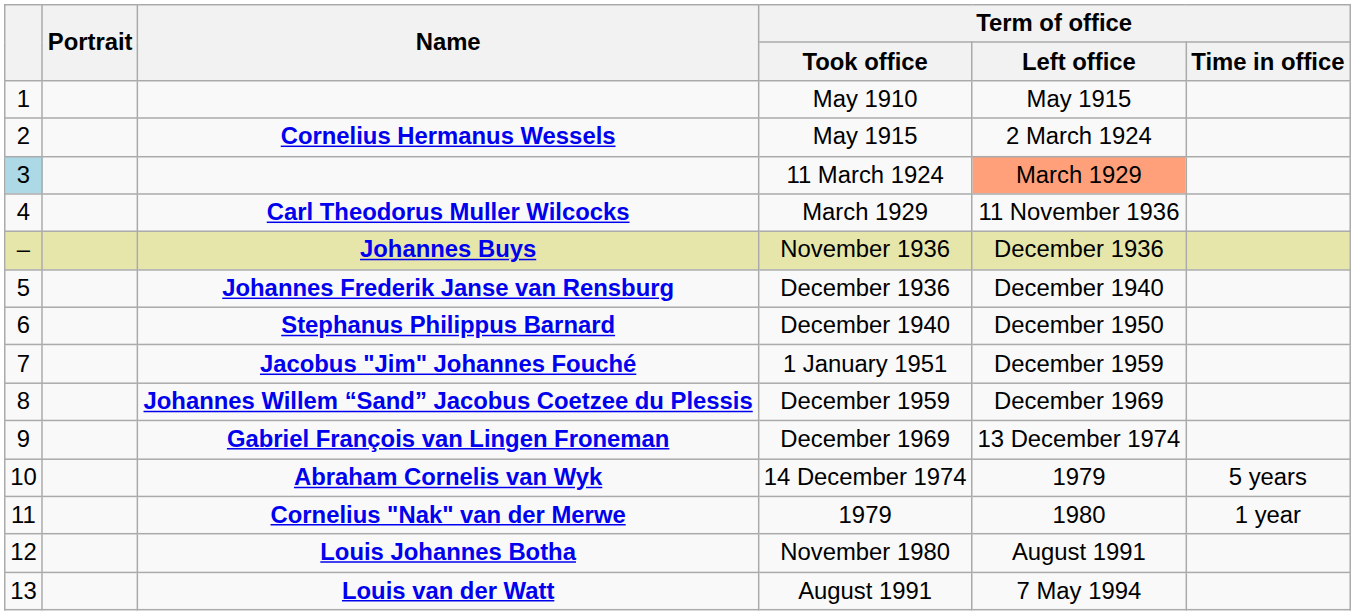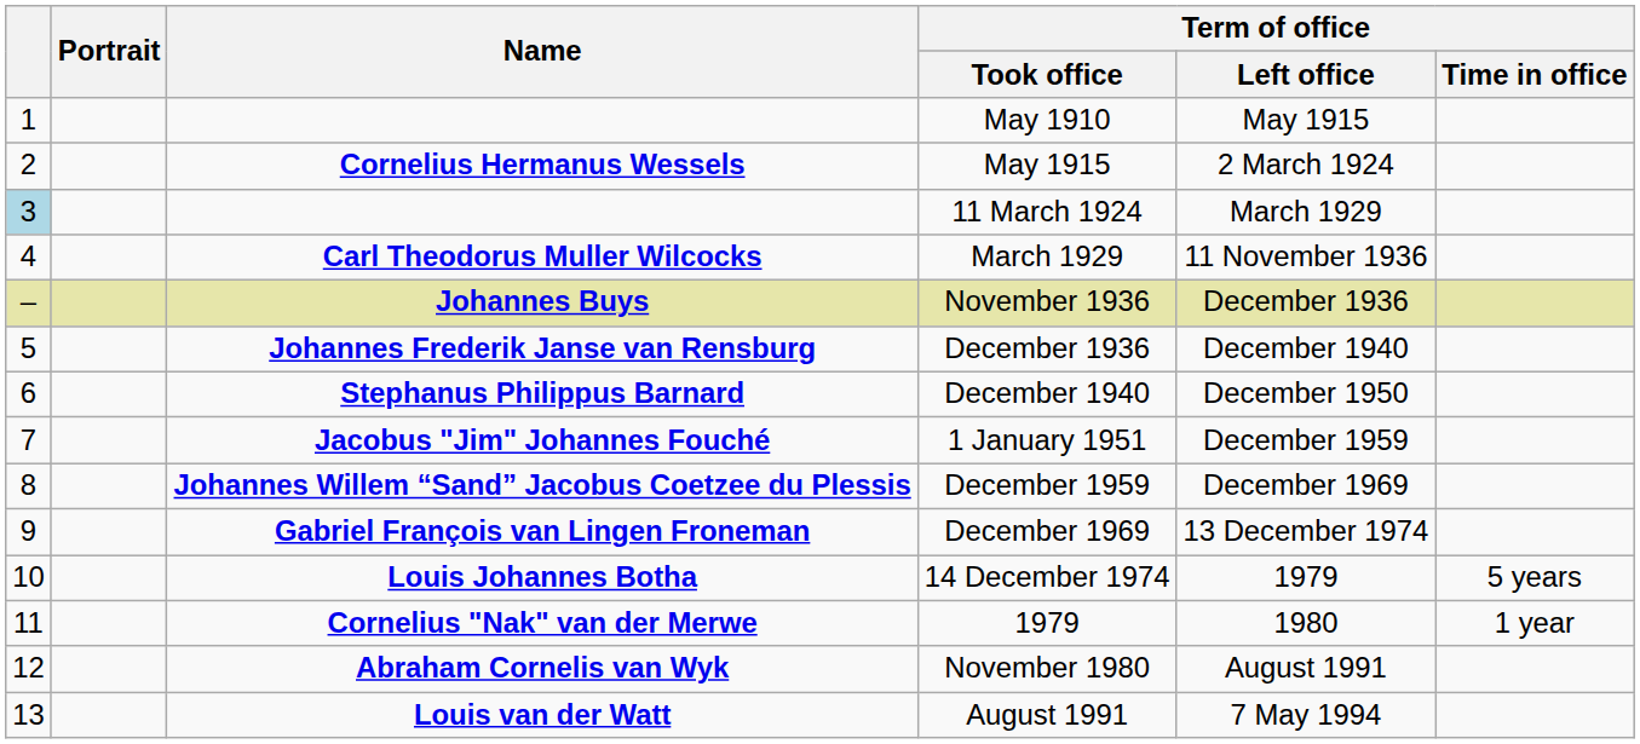 <table class="wikitable" style="text-align:center">
 <tr>
 <th rowspan=2></th>
 <th rowspan=2>Portrait</th>
 <th rowspan=2>Name<br></th>
 <th colspan=3>Term of office</th>
 </tr>
 <tr>
 <th>Took office</th>
 <th>Left office</th>
 <th>Time in office</th>
 </tr>
 <tr>
 <td>1</td>
 <td></td>
 <td><strong></strong><br></td>
 <td>May 1910</td>
 <td>May 1915</td>
 <td></td>
 </tr>
 <tr>
 <td>2</td>
 <td></td>
 <td><strong><a href='#'>Cornelius Hermanus Wessels</a></strong><br></td>
 <td>May 1915</td>
 <td>2 March 1924</td>
 <td></td>
 </tr>
 <tr>
 <td style="background: lightblue;">3</td>
 <td></td>
 <td><strong></strong><br></td>
 <td>11 March 1924</td>
-<td style="background: lightsalmon;">March 1929</td>
+<td>March 1929</td>
 <td></td>
 </tr>
 <tr>
 <td>4</td>
 <td></td>
 <td><strong><a href='#'>Carl Theodorus Muller Wilcocks</a></strong><br></td>
 <td>March 1929</td>
 <td>11 November 1936</td>
 <td></td>
 </tr>
 <tr style="background:#e6e6aa;">
 <td>–</td>
 <td></td>
 <td><strong><a href='#'>Johannes Buys</a></strong><br></td>
 <td>November 1936</td>
 <td>December 1936</td>
 <td></td>
 </tr>
 <tr>
 <td>5</td>
 <td></td>
 <td><strong><a href='#'>Johannes Frederik Janse van Rensburg</a></strong><br></td>
 <td>December 1936</td>
 <td>December 1940</td>
 <td></td>
 </tr>
 <tr>
 <td>6</td>
 <td></td>
 <td><strong><a href='#'>Stephanus Philippus Barnard</a></strong><br></td>
 <td>December 1940</td>
 <td>December 1950</td>
 <td></td>
 </tr>
 <tr>
 <td>7</td>
 <td></td>
 <td><strong><a href='#'>Jacobus "Jim" Johannes Fouché</a></strong><br></td>
 <td>1 January 1951</td>
 <td>December 1959</td>
 <td></td>
 </tr>
 <tr>
 <td>8</td>
 <td></td>
 <td><strong><a href='#'>Johannes Willem “Sand” Jacobus Coetzee du Plessis</a></strong><br></td>
 <td>December 1959</td>
 <td>December 1969</td>
 <td></td>
 </tr>
 <tr>
 <td>9</td>
 <td></td>
 <td><strong><a href='#'>Gabriel François van Lingen Froneman</a></strong><br></td>
 <td>December 1969</td>
 <td>13 December 1974</td>
 <td></td>
 </tr>
 <tr>
 <td>10</td>
 <td></td>
-<td><strong><a href='#'>Abraham Cornelis van Wyk</a></strong><br></td>
+<td><strong><a href='#'>Louis Johannes Botha</a></strong><br></td>
 <td>14 December 1974</td>
 <td>1979</td>
 <td>5 years</td>
 </tr>
 <tr>
 <td>11</td>
 <td></td>
 <td><strong><a href='#'>Cornelius "Nak" van der Merwe</a></strong><br></td>
 <td>1979</td>
 <td>1980</td>
 <td>1 year</td>
 </tr>
 <tr>
 <td>12</td>
 <td></td>
-<td><strong><a href='#'>Louis Johannes Botha</a></strong><br></td>
+<td><strong><a href='#'>Abraham Cornelis van Wyk</a></strong><br></td>
 <td>November 1980</td>
 <td>August 1991</td>
 <td></td>
 </tr>
 <tr>
 <td>13</td>
 <td></td>
 <td><strong><a href='#'>Louis van der Watt</a></strong><br></td>
 <td>August 1991</td>
 <td>7 May 1994</td>
 <td></td>
 </tr>
 </table>
